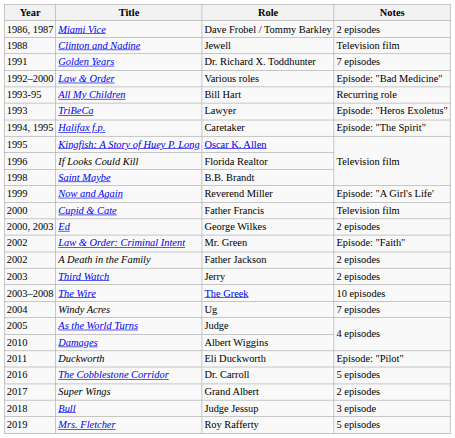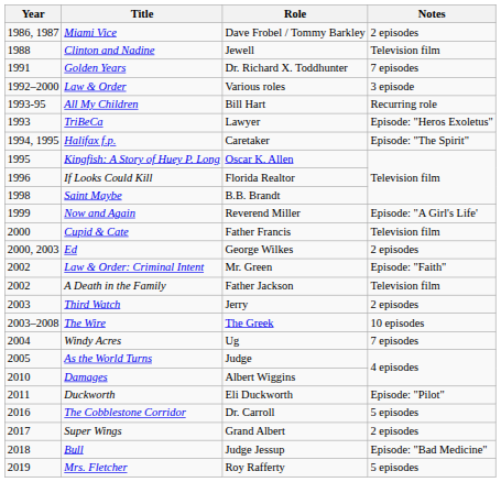 <table class="wikitable sortable">
 <tr>
 <th>Year</th>
 <th>Title</th>
 <th>Role</th>
 <th>Notes</th>
 </tr>
 <tr>
 <td>1986, 1987</td>
 <td><em><a href='#'>Miami Vice</a></em></td>
 <td>Dave Frobel / Tommy Barkley</td>
 <td>2 episodes</td>
 </tr>
 <tr>
 <td>1988</td>
 <td><em><a href='#'>Clinton and Nadine</a></em></td>
 <td>Jewell</td>
 <td>Television film</td>
 </tr>
 <tr>
 <td>1991</td>
 <td><a href='#'><em>Golden Years</em></a></td>
 <td>Dr. Richard X. Toddhunter</td>
 <td>7 episodes</td>
 </tr>
 <tr>
 <td>1992–2000</td>
 <td><em><a href='#'>Law & Order</a></em></td>
 <td>Various roles</td>
-<td>Episode: "Bad Medicine"</td>
+<td>3 episode</td>
 </tr>
 <tr>
 <td>1993-95</td>
 <td><em><a href='#'>All My Children</a></em></td>
 <td>Bill Hart</td>
 <td>Recurring role</td>
 </tr>
 <tr>
 <td>1993</td>
 <td><a href='#'><em>TriBeCa</em></a></td>
 <td>Lawyer</td>
 <td>Episode: "Heros Exoletus"</td>
 </tr>
 <tr>
 <td>1994, 1995</td>
 <td><em><a href='#'>Halifax f.p.</a></em></td>
 <td>Caretaker</td>
 <td>Episode: "The Spirit"</td>
 </tr>
 <tr>
 <td>1995</td>
 <td><em><a href='#'>Kingfish: A Story of Huey P. Long</a></em></td>
 <td><a href='#'>Oscar K. Allen</a></td>
 <td rowspan="3">Television film</td>
 </tr>
 <tr>
 <td>1996</td>
 <td><em>If Looks Could Kill</em></td>
 <td>Florida Realtor</td>
 </tr>
 <tr>
 <td>1998</td>
 <td><em><a href='#'>Saint Maybe</a></em></td>
 <td>B.B. Brandt</td>
 </tr>
 <tr>
 <td>1999</td>
 <td><em><a href='#'>Now and Again</a></em></td>
 <td>Reverend Miller</td>
 <td>Episode: "A Girl's Life'</td>
 </tr>
 <tr>
 <td>2000</td>
 <td><em><a href='#'>Cupid & Cate</a></em></td>
 <td>Father Francis</td>
 <td>Television film</td>
 </tr>
 <tr>
 <td>2000, 2003</td>
 <td><a href='#'><em>Ed</em></a></td>
 <td>George Wilkes</td>
 <td>2 episodes</td>
 </tr>
 <tr>
 <td>2002</td>
 <td><em><a href='#'>Law & Order: Criminal Intent</a></em></td>
 <td>Mr. Green</td>
 <td>Episode: "Faith"</td>
 </tr>
 <tr>
 <td>2002</td>
 <td><em>A Death in the Family</em></td>
 <td>Father Jackson</td>
-<td>2 episodes</td>
+<td>Television film</td>
 </tr>
 <tr>
 <td>2003</td>
 <td><em><a href='#'>Third Watch</a></em></td>
 <td>Jerry</td>
 <td>2 episodes</td>
 </tr>
 <tr>
 <td>2003–2008</td>
 <td><em><a href='#'>The Wire</a></em></td>
 <td><a href='#'>The Greek</a></td>
 <td>10 episodes</td>
 </tr>
 <tr>
 <td>2004</td>
 <td><em>Windy Acres</em></td>
 <td>Ug</td>
 <td>7 episodes</td>
 </tr>
 <tr>
 <td>2005</td>
 <td><em><a href='#'>As the World Turns</a></em></td>
 <td>Judge</td>
 <td rowspan="2">4 episodes</td>
 </tr>
 <tr>
 <td>2010</td>
 <td><a href='#'><em>Damages</em></a></td>
 <td>Albert Wiggins</td>
 </tr>
 <tr>
 <td>2011</td>
 <td><em>Duckworth</em></td>
 <td>Eli Duckworth</td>
 <td>Episode: "Pilot"</td>
 </tr>
 <tr>
 <td>2016</td>
 <td><em><a href='#'>The Cobblestone Corridor</a></em></td>
 <td>Dr. Carroll</td>
 <td>5 episodes</td>
 </tr>
 <tr>
 <td>2017</td>
 <td><em>Super Wings</em></td>
 <td>Grand Albert</td>
 <td>2 episodes</td>
 </tr>
 <tr>
 <td>2018</td>
 <td><a href='#'><em>Bull</em></a></td>
 <td>Judge Jessup</td>
-<td>3 episode</td>
+<td>Episode: "Bad Medicine"</td>
 </tr>
 <tr>
 <td>2019</td>
 <td><em><a href='#'>Mrs. Fletcher</a></em></td>
 <td>Roy Rafferty</td>
 <td>5 episodes</td>
 </tr>
 </table>
